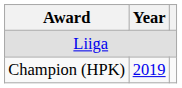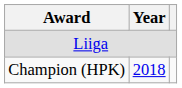 <table class="wikitable">
 <tr>
 <th>Award</th>
 <th>Year</th>
 <th></th>
 </tr>
 <tr ALIGN="center" bgcolor="#e0e0e0">
 <td colspan="3"><a href='#'>Liiga</a></td>
 </tr>
 <tr>
 <td>Champion (HPK)</td>
-<td><a href='#'>2019</a></td>
+<td><a href='#'>2018</a></td>
 <td></td>
 </tr>
 </table>
